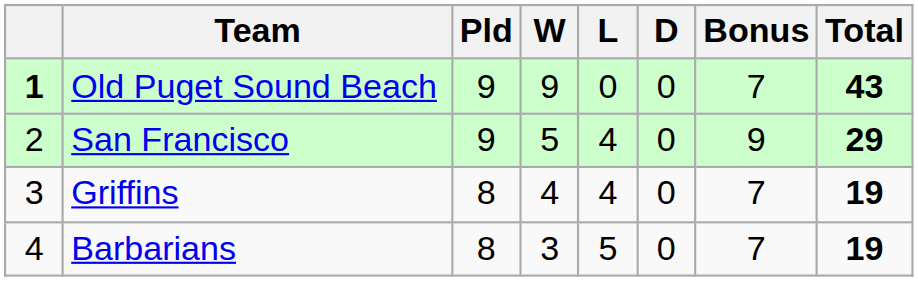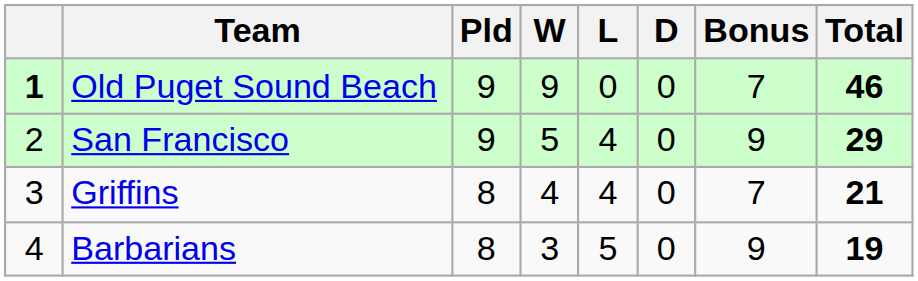 <table class="wikitable" style="text-align:center;">
 <tr>
 <th style="width:20px;" abbr="Position"></th>
 <th width=175>Team</th>
 <th style="width:20px;" abbr="Played">Pld</th>
 <th style="width:20px;" abbr="Won">W</th>
 <th style="width:20px;" abbr="Lost">L</th>
 <th style="width:20px;" abbr="Drawn">D</th>
 <th style="width:20px;" abbr="Bonus Points">Bonus</th>
 <th style="width:20px;" abbr="Total Points">Total</th>
 </tr>
 <tr style="background:#cfc;">
 <td><strong>1</strong></td>
 <td style="text-align:left;"> <a href='#'>Old Puget Sound Beach</a></td>
 <td>9</td>
 <td>9</td>
 <td>0</td>
 <td>0</td>
 <td>7</td>
-<td><strong>43</strong></td>
+<td><strong>46</strong></td>
 </tr>
 <tr style="background:#cfc;">
 <td>2</td>
 <td style="text-align:left;"> <a href='#'>San Francisco</a></td>
 <td>9</td>
 <td>5</td>
 <td>4</td>
 <td>0</td>
 <td>9</td>
 <td><strong>29</strong></td>
 </tr>
 <tr>
 <td>3</td>
 <td style="text-align:left;"> <a href='#'>Griffins</a></td>
 <td>8</td>
 <td>4</td>
 <td>4</td>
 <td>0</td>
 <td>7</td>
-<td><strong>19</strong></td>
+<td><strong>21</strong></td>
 </tr>
 <tr>
 <td>4</td>
 <td style="text-align:left;"> <a href='#'>Barbarians</a></td>
 <td>8</td>
 <td>3</td>
 <td>5</td>
 <td>0</td>
-<td>7</td>
+<td>9</td>
 <td><strong>19</strong></td>
 </tr>
 </table>
